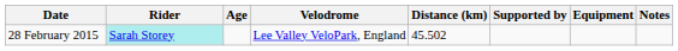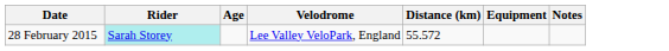 <table class="wikitable sortable">
 <tr>
 <th width=120>Date</th>
 <th width=140>Rider</th>
 <th>Age</th>
 <th>Velodrome</th>
 <th>Distance (km)</th>
-<th>Supported by</th>
 <th>Equipment</th>
 <th>Notes</th>
 </tr>
 <tr>
 <td>28 February 2015</td>
 <td style="background: paleturquoise;"> <a href='#'>Sarah Storey</a></td>
 <td></td>
 <td><a href='#'>Lee Valley VeloPark</a>, England</td>
-<td>45.502</td>
-<td></td>
+<td>55.572</td>
 <td></td>
 <td></td>
 </tr>
 </table>
